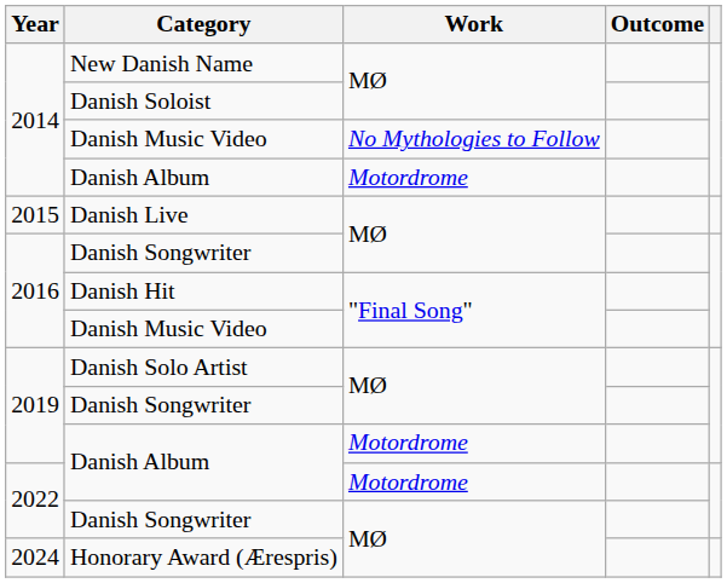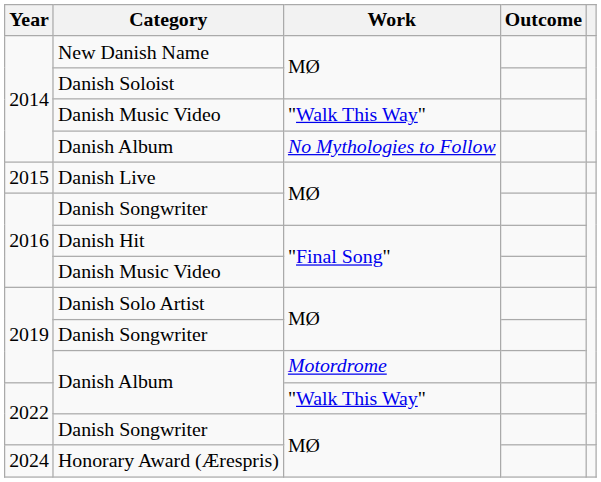 <table class="wikitable Sortable">
 <tr>
 <th>Year</th>
 <th>Category</th>
 <th>Work</th>
 <th>Outcome</th>
 <th></th>
 </tr>
 <tr>
 <td rowspan= "4">2014</td>
 <td>New Danish Name</td>
 <td rowspan= "2">MØ</td>
 <td></td>
 <td rowspan= "4"></td>
 </tr>
 <tr>
 <td>Danish Soloist</td>
 <td></td>
 </tr>
 <tr>
 <td>Danish Music Video</td>
-<td><em><a href='#'>No Mythologies to Follow</a></em></td>
+<td>"<a href='#'>Walk This Way</a>"</td>
 <td></td>
 </tr>
 <tr>
 <td>Danish Album</td>
-<td><em><a href='#'>Motordrome</a></em></td>
+<td><em><a href='#'>No Mythologies to Follow</a></em></td>
 <td></td>
 </tr>
 <tr>
 <td>2015</td>
 <td>Danish Live</td>
 <td rowspan=2>MØ</td>
 <td></td>
 <td></td>
 </tr>
 <tr>
 <td rowspan=3>2016</td>
 <td>Danish Songwriter</td>
 <td></td>
 <td rowspan=3></td>
 </tr>
 <tr>
 <td>Danish Hit</td>
 <td rowspan=2>"<a href='#'>Final Song</a>"</td>
 <td></td>
 </tr>
 <tr>
 <td>Danish Music Video</td>
 <td></td>
 </tr>
 <tr>
 <td rowspan=3>2019</td>
 <td>Danish Solo Artist</td>
 <td rowspan=2>MØ</td>
 <td></td>
 <td rowspan=3></td>
 </tr>
 <tr>
 <td>Danish Songwriter</td>
 <td></td>
 </tr>
 <tr>
 <td rowspan=2>Danish Album</td>
 <td><em><a href='#'>Motordrome</a></em></td>
 <td></td>
 </tr>
 <tr>
 <td rowspan=2>2022</td>
-<td><em><a href='#'>Motordrome</a></em></td>
+<td>"<a href='#'>Walk This Way</a>"</td>
 <td></td>
 <td rowspan=2></td>
 </tr>
 <tr>
 <td>Danish Songwriter</td>
 <td rowspan=2>MØ</td>
 <td></td>
 </tr>
 <tr>
 <td>2024</td>
 <td>Honorary Award (Ærespris)</td>
 <td></td>
 <td></td>
 </tr>
 </table>
